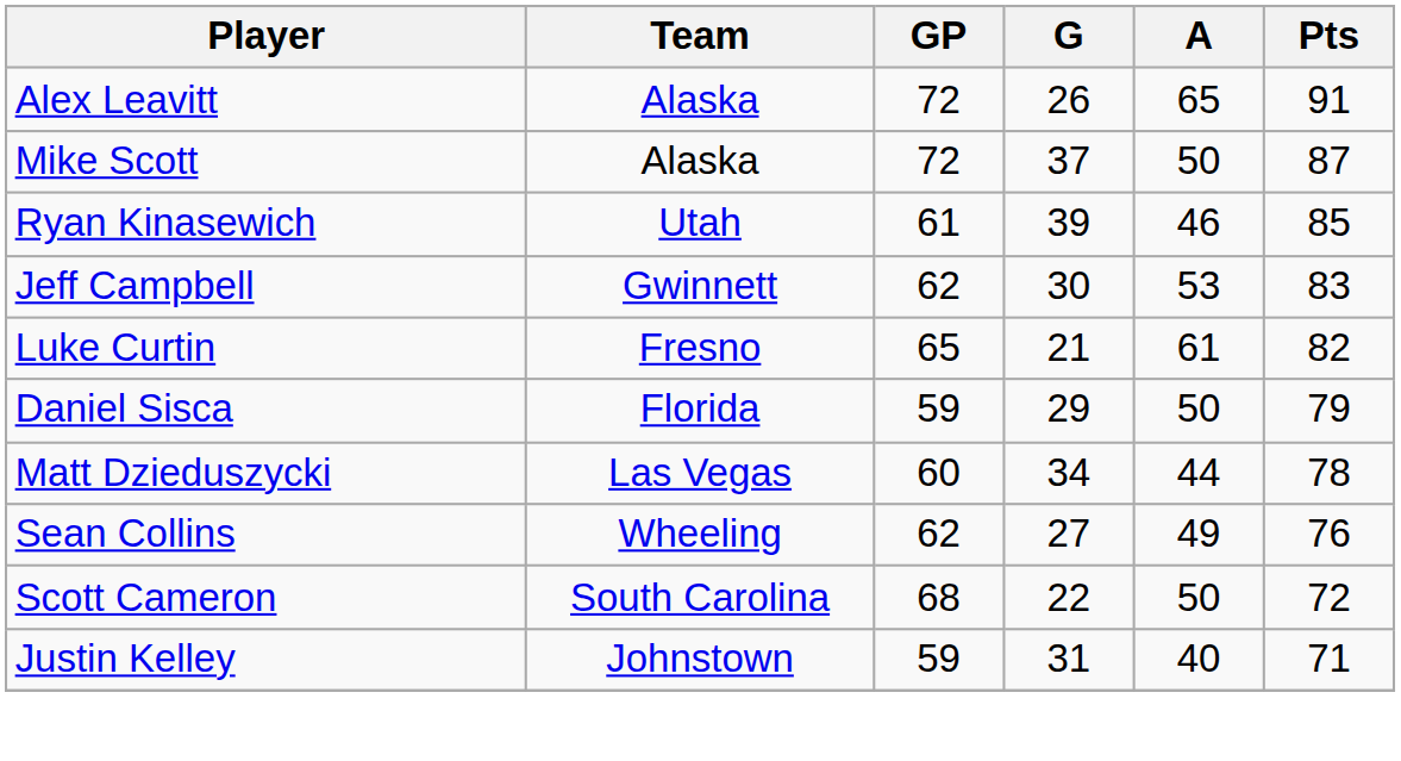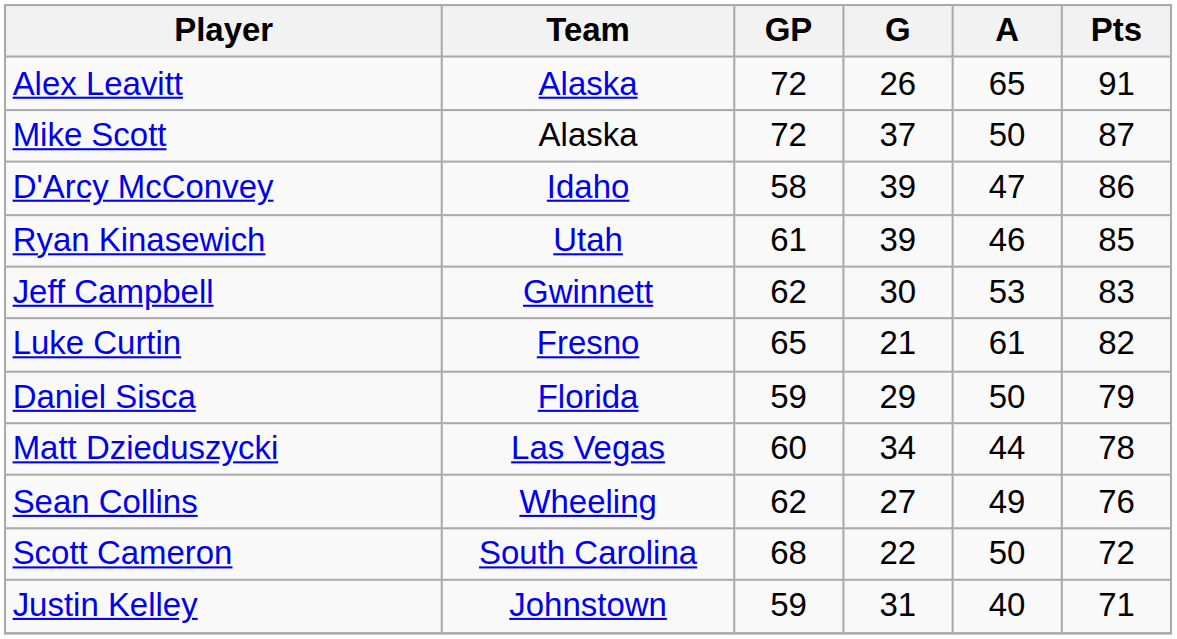 <table class="wikitable">
 <tr>
 <th bgcolor="#DDDDFF" width="30%">Player</th>
 <th bgcolor="#DDDDFF" width="20%">Team</th>
 <th bgcolor="#DDDDFF" width="7.5%">GP</th>
 <th bgcolor="#DDDDFF" width="7.5%">G</th>
 <th bgcolor="#DDDDFF" width="7.5%">A</th>
 <th bgcolor="#DDDDFF" width="7.5%">Pts</th>
 </tr>
 <tr align="center">
 <td align="left"><a href='#'>Alex Leavitt</a></td>
 <td><a href='#'>Alaska</a></td>
 <td>72</td>
 <td>26</td>
 <td>65</td>
 <td>91</td>
 </tr>
 <tr align="center">
 <td align="left"><a href='#'>Mike Scott</a></td>
 <td>Alaska</td>
 <td>72</td>
 <td>37</td>
 <td>50</td>
 <td>87</td>
+</tr>
+<tr align="center">
+<td align="left"><a href='#'>D'Arcy McConvey</a></td>
+<td><a href='#'>Idaho</a></td>
+<td>58</td>
+<td>39</td>
+<td>47</td>
+<td>86</td>
 </tr>
 <tr align="center">
 <td align="left"><a href='#'>Ryan Kinasewich</a></td>
 <td><a href='#'>Utah</a></td>
 <td>61</td>
 <td>39</td>
 <td>46</td>
 <td>85</td>
 </tr>
 <tr align="center">
 <td align="left"><a href='#'>Jeff Campbell</a></td>
 <td><a href='#'>Gwinnett</a></td>
 <td>62</td>
 <td>30</td>
 <td>53</td>
 <td>83</td>
 </tr>
 <tr align="center">
 <td align="left"><a href='#'>Luke Curtin</a></td>
 <td><a href='#'>Fresno</a></td>
 <td>65</td>
 <td>21</td>
 <td>61</td>
 <td>82</td>
 </tr>
 <tr align="center">
 <td align="left"><a href='#'>Daniel Sisca</a></td>
 <td><a href='#'>Florida</a></td>
 <td>59</td>
 <td>29</td>
 <td>50</td>
 <td>79</td>
 </tr>
 <tr align="center">
 <td align="left"><a href='#'>Matt Dzieduszycki</a></td>
 <td><a href='#'>Las Vegas</a></td>
 <td>60</td>
 <td>34</td>
 <td>44</td>
 <td>78</td>
 </tr>
 <tr align="center">
 <td align="left"><a href='#'>Sean Collins</a></td>
 <td><a href='#'>Wheeling</a></td>
 <td>62</td>
 <td>27</td>
 <td>49</td>
 <td>76</td>
 </tr>
 <tr align="center">
 <td align="left"><a href='#'>Scott Cameron</a></td>
 <td><a href='#'>South Carolina</a></td>
 <td>68</td>
 <td>22</td>
 <td>50</td>
 <td>72</td>
 </tr>
 <tr align="center">
 <td align="left"><a href='#'>Justin Kelley</a></td>
 <td><a href='#'>Johnstown</a></td>
 <td>59</td>
 <td>31</td>
 <td>40</td>
 <td>71</td>
 </tr>
 <tr>
 </tr>
 </table>
